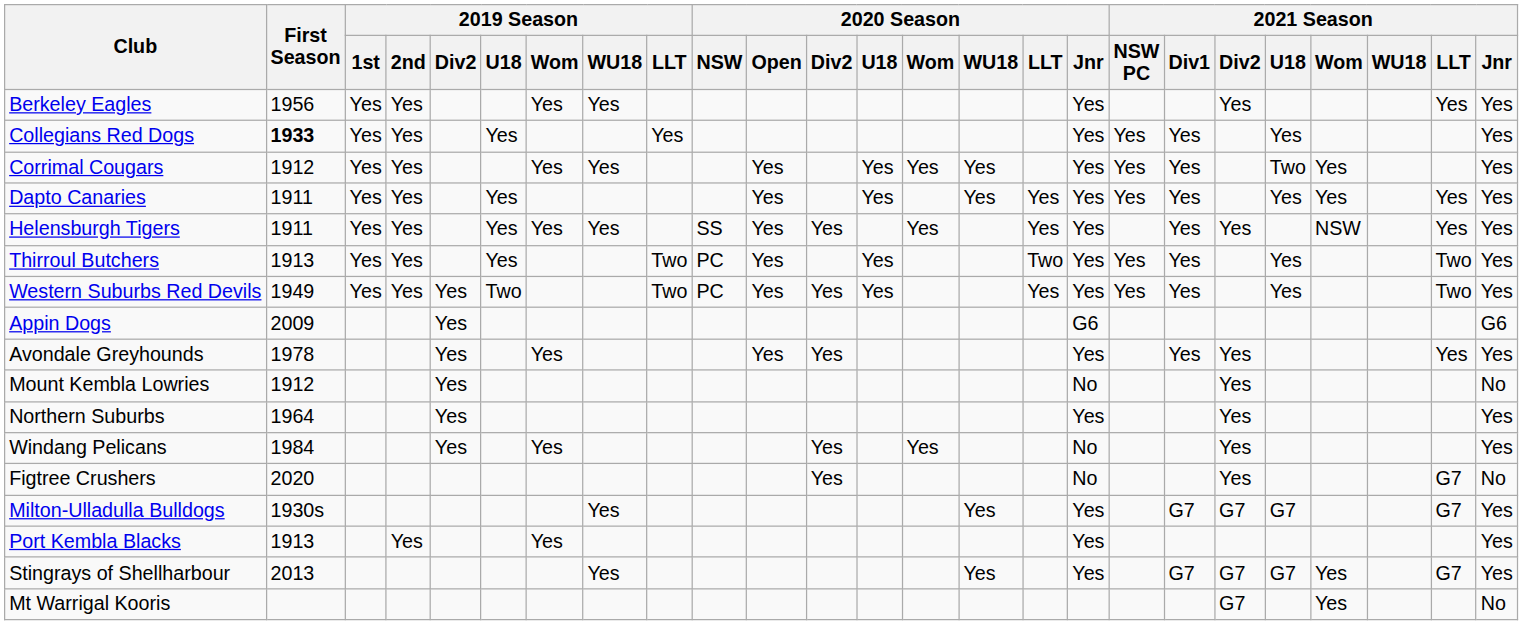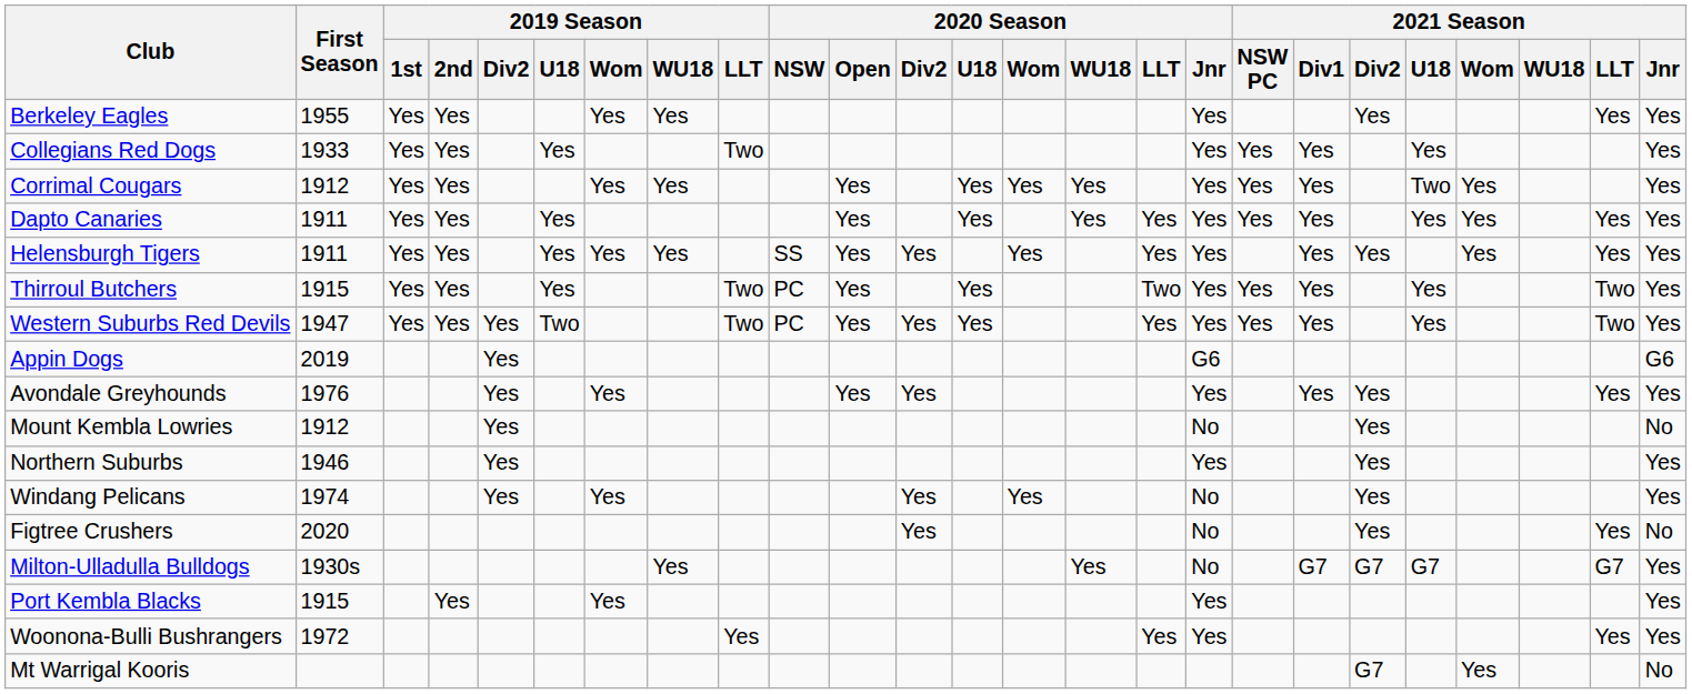 <table class="wikitable">
 <tr>
 <th rowspan=2>Club</th>
 <th rowspan=2>First<br>Season</th>
 <th colspan=7>2019 Season</th>
 <th colspan=8>2020 Season</th>
 <th colspan=8>2021 Season</th>
 </tr>
 <tr>
 <th>1st</th>
 <th>2nd</th>
 <th>Div2</th>
 <th>U18</th>
 <th>Wom</th>
 <th>WU18</th>
 <th>LLT</th>
 <th>NSW</th>
 <th>Open</th>
 <th>Div2</th>
 <th>U18</th>
 <th>Wom</th>
 <th>WU18</th>
 <th>LLT</th>
 <th>Jnr</th>
 <th>NSW<br>PC</th>
 <th>Div1</th>
 <th>Div2</th>
 <th>U18</th>
 <th>Wom</th>
 <th>WU18</th>
 <th>LLT</th>
 <th>Jnr</th>
 </tr>
 <tr>
 <td> <a href='#'>Berkeley Eagles</a></td>
-<td>1956</td>
+<td>1955</td>
 <td>Yes</td>
 <td>Yes</td>
 <td></td>
 <td></td>
 <td>Yes</td>
 <td>Yes</td>
 <td></td>
 <td></td>
 <td></td>
 <td></td>
 <td></td>
 <td></td>
 <td></td>
 <td></td>
 <td>Yes</td>
 <td></td>
 <td></td>
 <td>Yes</td>
 <td></td>
 <td></td>
 <td></td>
 <td>Yes</td>
 <td>Yes</td>
 </tr>
 <tr>
 <td> <a href='#'>Collegians Red Dogs</a></td>
-<td><strong>1933</strong></td>
+<td>1933</td>
 <td>Yes</td>
 <td>Yes</td>
 <td></td>
 <td>Yes</td>
 <td></td>
 <td></td>
-<td>Yes</td>
+<td>Two</td>
 <td></td>
 <td></td>
 <td></td>
 <td></td>
 <td></td>
 <td></td>
 <td></td>
 <td>Yes</td>
 <td>Yes</td>
 <td>Yes</td>
 <td></td>
 <td>Yes</td>
 <td></td>
 <td></td>
 <td></td>
 <td>Yes</td>
 </tr>
 <tr>
 <td> <a href='#'>Corrimal Cougars</a></td>
 <td>1912</td>
 <td>Yes</td>
 <td>Yes</td>
 <td></td>
 <td></td>
 <td>Yes</td>
 <td>Yes</td>
 <td></td>
 <td></td>
 <td>Yes</td>
 <td></td>
 <td>Yes</td>
 <td>Yes</td>
 <td>Yes</td>
 <td></td>
 <td>Yes</td>
 <td>Yes</td>
 <td>Yes</td>
 <td></td>
 <td>Two</td>
 <td>Yes</td>
 <td></td>
 <td></td>
 <td>Yes</td>
 </tr>
 <tr>
 <td> <a href='#'>Dapto Canaries</a></td>
 <td>1911</td>
 <td>Yes</td>
 <td>Yes</td>
 <td></td>
 <td>Yes</td>
 <td></td>
 <td></td>
 <td></td>
 <td></td>
 <td>Yes</td>
 <td></td>
 <td>Yes</td>
 <td></td>
 <td>Yes</td>
 <td>Yes</td>
 <td>Yes</td>
 <td>Yes</td>
 <td>Yes</td>
 <td></td>
 <td>Yes</td>
 <td>Yes</td>
 <td></td>
 <td>Yes</td>
 <td>Yes</td>
 </tr>
 <tr>
 <td> <a href='#'>Helensburgh Tigers</a></td>
 <td>1911</td>
 <td>Yes</td>
 <td>Yes</td>
 <td></td>
 <td>Yes</td>
 <td>Yes</td>
 <td>Yes</td>
 <td></td>
 <td>SS</td>
 <td>Yes</td>
 <td>Yes</td>
 <td></td>
 <td>Yes</td>
 <td></td>
 <td>Yes</td>
 <td>Yes</td>
 <td></td>
 <td>Yes</td>
 <td>Yes</td>
 <td></td>
-<td>NSW</td>
+<td>Yes</td>
 <td></td>
 <td>Yes</td>
 <td>Yes</td>
 </tr>
 <tr>
 <td> <a href='#'>Thirroul Butchers</a></td>
-<td>1913</td>
+<td>1915</td>
 <td>Yes</td>
 <td>Yes</td>
 <td></td>
 <td>Yes</td>
 <td></td>
 <td></td>
 <td>Two</td>
 <td>PC</td>
 <td>Yes</td>
 <td></td>
 <td>Yes</td>
 <td></td>
 <td></td>
 <td>Two</td>
 <td>Yes</td>
 <td>Yes</td>
 <td>Yes</td>
 <td></td>
 <td>Yes</td>
 <td></td>
 <td></td>
 <td>Two</td>
 <td>Yes</td>
 </tr>
 <tr>
 <td> <a href='#'>Western Suburbs Red Devils</a></td>
-<td>1949</td>
+<td>1947</td>
 <td>Yes</td>
 <td>Yes</td>
 <td>Yes</td>
 <td>Two</td>
 <td></td>
 <td></td>
 <td>Two</td>
 <td>PC</td>
 <td>Yes</td>
 <td>Yes</td>
 <td>Yes</td>
 <td></td>
 <td></td>
 <td>Yes</td>
 <td>Yes</td>
 <td>Yes</td>
 <td>Yes</td>
 <td></td>
 <td>Yes</td>
 <td></td>
 <td></td>
 <td>Two</td>
 <td>Yes</td>
 </tr>
 <tr>
 <td> <a href='#'>Appin Dogs</a></td>
-<td>2009</td>
+<td>2019</td>
 <td></td>
 <td></td>
 <td>Yes</td>
 <td></td>
 <td></td>
 <td></td>
 <td></td>
 <td></td>
 <td></td>
 <td></td>
 <td></td>
 <td></td>
 <td></td>
 <td></td>
 <td>G6</td>
 <td></td>
 <td></td>
 <td></td>
 <td></td>
 <td></td>
 <td></td>
 <td></td>
 <td>G6</td>
 </tr>
 <tr>
 <td> Avondale Greyhounds</td>
-<td>1978</td>
+<td>1976</td>
 <td></td>
 <td></td>
 <td>Yes</td>
 <td></td>
 <td>Yes</td>
 <td></td>
 <td></td>
 <td></td>
 <td>Yes</td>
 <td>Yes</td>
 <td></td>
 <td></td>
 <td></td>
 <td></td>
 <td>Yes</td>
 <td></td>
 <td>Yes</td>
 <td>Yes</td>
 <td></td>
 <td></td>
 <td></td>
 <td>Yes</td>
 <td>Yes</td>
 </tr>
 <tr>
 <td> Mount Kembla Lowries</td>
 <td>1912</td>
 <td></td>
 <td></td>
 <td>Yes</td>
 <td></td>
 <td></td>
 <td></td>
 <td></td>
 <td></td>
 <td></td>
 <td></td>
 <td></td>
 <td></td>
 <td></td>
 <td></td>
 <td>No</td>
 <td></td>
 <td></td>
 <td>Yes</td>
 <td></td>
 <td></td>
 <td></td>
 <td></td>
 <td>No</td>
 </tr>
 <tr>
 <td> Northern Suburbs</td>
-<td>1964</td>
+<td>1946</td>
 <td></td>
 <td></td>
 <td>Yes</td>
 <td></td>
 <td></td>
 <td></td>
 <td></td>
 <td></td>
 <td></td>
 <td></td>
 <td></td>
 <td></td>
 <td></td>
 <td></td>
 <td>Yes</td>
 <td></td>
 <td></td>
 <td>Yes</td>
 <td></td>
 <td></td>
 <td></td>
 <td></td>
 <td>Yes</td>
 </tr>
 <tr>
 <td> Windang Pelicans</td>
-<td>1984</td>
+<td>1974</td>
 <td></td>
 <td></td>
 <td>Yes</td>
 <td></td>
 <td>Yes</td>
 <td></td>
 <td></td>
 <td></td>
 <td></td>
 <td>Yes</td>
 <td></td>
 <td>Yes</td>
 <td></td>
 <td></td>
 <td>No</td>
 <td></td>
 <td></td>
 <td>Yes</td>
 <td></td>
 <td></td>
 <td></td>
 <td></td>
 <td>Yes</td>
 </tr>
 <tr>
 <td> Figtree Crushers</td>
 <td>2020</td>
 <td></td>
 <td></td>
 <td></td>
 <td></td>
 <td></td>
 <td></td>
 <td></td>
 <td></td>
 <td></td>
 <td>Yes</td>
 <td></td>
 <td></td>
 <td></td>
 <td></td>
 <td>No</td>
 <td></td>
 <td></td>
 <td>Yes</td>
 <td></td>
 <td></td>
 <td></td>
-<td>G7</td>
+<td>Yes</td>
 <td>No</td>
 </tr>
 <tr>
 <td> <a href='#'>Milton-Ulladulla Bulldogs</a></td>
 <td>1930s</td>
 <td></td>
 <td></td>
 <td></td>
 <td></td>
 <td></td>
 <td>Yes</td>
 <td></td>
 <td></td>
 <td></td>
 <td></td>
 <td></td>
 <td></td>
 <td>Yes</td>
 <td></td>
-<td>Yes</td>
+<td>No</td>
 <td></td>
 <td>G7</td>
 <td>G7</td>
 <td>G7</td>
 <td></td>
 <td></td>
 <td>G7</td>
 <td>Yes</td>
 </tr>
 <tr>
 <td> <a href='#'>Port Kembla Blacks</a></td>
-<td>1913</td>
+<td>1915</td>
 <td></td>
 <td>Yes</td>
 <td></td>
 <td></td>
 <td>Yes</td>
 <td></td>
 <td></td>
 <td></td>
 <td></td>
 <td></td>
 <td></td>
 <td></td>
 <td></td>
 <td></td>
 <td>Yes</td>
 <td></td>
 <td></td>
 <td></td>
 <td></td>
 <td></td>
 <td></td>
 <td></td>
 <td>Yes</td>
 </tr>
 <tr>
-<td> Stingrays of Shellharbour</td>
-<td>2013</td>
+<td> Woonona-Bulli Bushrangers</td>
+<td>1972</td>
+<td></td>
 <td></td>
 <td></td>
 <td></td>
 <td></td>
 <td></td>
 <td>Yes</td>
 <td></td>
 <td></td>
 <td></td>
 <td></td>
 <td></td>
 <td></td>
 <td>Yes</td>
+<td>Yes</td>
+<td></td>
+<td></td>
+<td></td>
+<td></td>
+<td></td>
 <td></td>
 <td>Yes</td>
-<td></td>
-<td>G7</td>
-<td>G7</td>
-<td>G7</td>
-<td>Yes</td>
-<td></td>
-<td>G7</td>
 <td>Yes</td>
 </tr>
 <tr>
 <td> Mt Warrigal Kooris</td>
 <td></td>
 <td></td>
 <td></td>
 <td></td>
 <td></td>
 <td></td>
 <td></td>
 <td></td>
 <td></td>
 <td></td>
 <td></td>
 <td></td>
 <td></td>
 <td></td>
 <td></td>
 <td></td>
 <td></td>
 <td></td>
 <td>G7</td>
 <td></td>
 <td>Yes</td>
 <td></td>
 <td></td>
 <td>No</td>
 </tr>
 </table>
